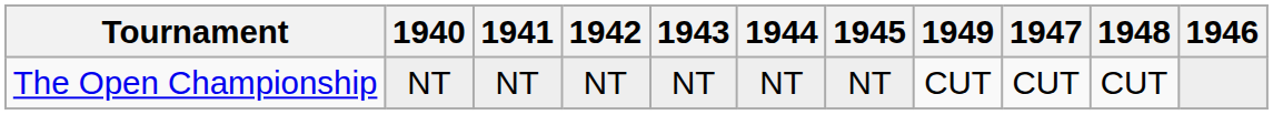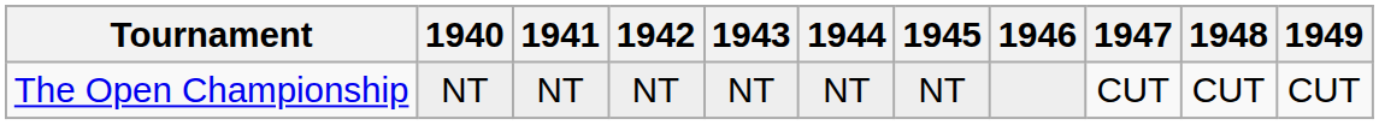 <table class="wikitable" style="font-size:95%;text-align:center;">
 <tr>
 <th>Tournament</th>
 <th>1940</th>
 <th>1941</th>
 <th>1942</th>
 <th>1943</th>
 <th>1944</th>
 <th>1945</th>
-<th>1949</th>
+<th>1946</th>
 <th>1947</th>
 <th>1948</th>
-<th>1946</th>
+<th>1949</th>
 </tr>
 <tr>
 <td align=left><a href='#'>The Open Championship</a></td>
 <td style="background:#eeeeee;">NT</td>
 <td style="background:#eeeeee;">NT</td>
 <td style="background:#eeeeee;">NT</td>
 <td style="background:#eeeeee;">NT</td>
 <td style="background:#eeeeee;">NT</td>
 <td style="background:#eeeeee;">NT</td>
+<td style="background:#eeeeee;"></td>
 <td>CUT</td>
 <td>CUT</td>
 <td>CUT</td>
-<td style="background:#eeeeee;"></td>
 </tr>
 </table>
